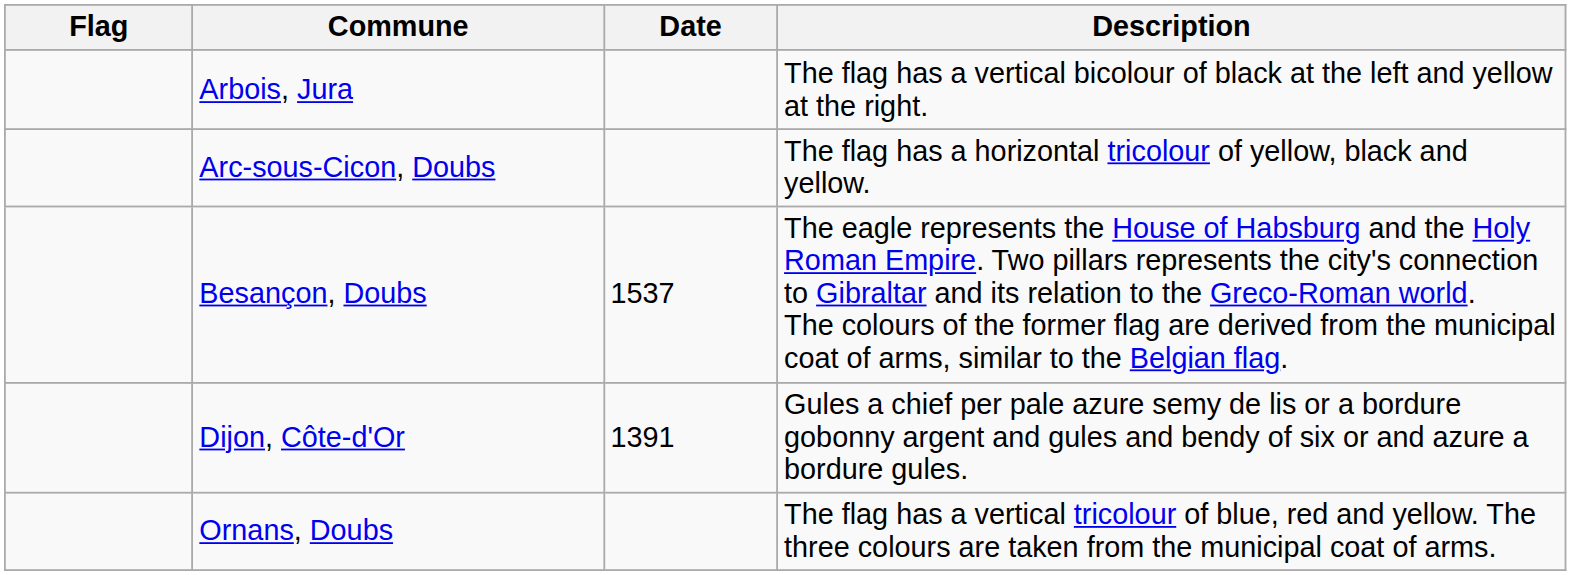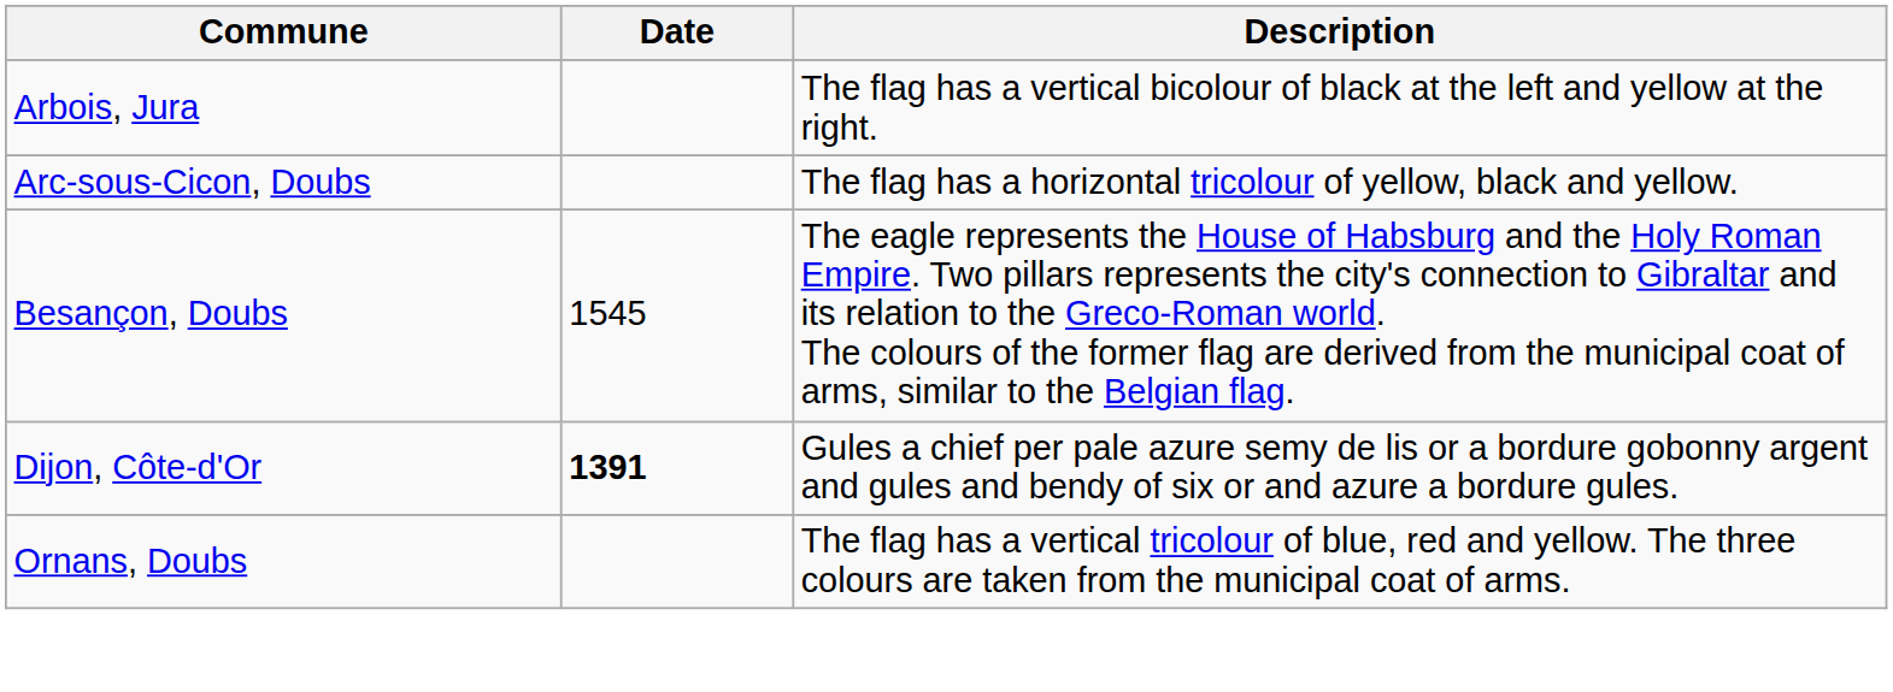 <table class="wikitable">
 <tr style="background:#efefef;">
-<th style="width:110px;">Flag</th>
 <th style="width:250px;">Commune</th>
 <th style="width:100px;">Date</th>
 <th style="width:500px;">Description</th>
 </tr>
 <tr>
-<td></td>
 <td><a href='#'>Arbois</a>, <a href='#'>Jura</a></td>
 <td></td>
 <td>The flag has a vertical bicolour of black at the left and yellow at the right.</td>
 </tr>
 <tr>
-<td></td>
 <td><a href='#'>Arc-sous-Cicon</a>, <a href='#'>Doubs</a></td>
 <td></td>
 <td>The flag has a horizontal <a href='#'>tricolour</a> of yellow, black and yellow.</td>
 </tr>
 <tr>
-<td></td>
 <td><a href='#'>Besançon</a>, <a href='#'>Doubs</a></td>
-<td>1537</td>
+<td>1545</td>
 <td>The eagle represents the <a href='#'>House of Habsburg</a> and the <a href='#'>Holy Roman Empire</a>. Two pillars represents the city's connection to <a href='#'>Gibraltar</a> and its relation to the <a href='#'>Greco-Roman world</a>.<br>The colours of the former flag are derived from the municipal coat of arms, similar to the <a href='#'>Belgian flag</a>.</td>
 </tr>
 <tr>
-<td></td>
 <td><a href='#'>Dijon</a>, <a href='#'>Côte-d'Or</a></td>
-<td>1391</td>
+<td><strong>1391</strong></td>
 <td>Gules a chief per pale azure semy de lis or a bordure gobonny argent and gules and bendy of six or and azure a bordure gules.</td>
 </tr>
 <tr>
-<td></td>
 <td><a href='#'>Ornans</a>, <a href='#'>Doubs</a></td>
 <td></td>
 <td>The flag has a vertical <a href='#'>tricolour</a> of blue, red and yellow. The three colours are taken from the municipal coat of arms.</td>
 </tr>
 </table>
